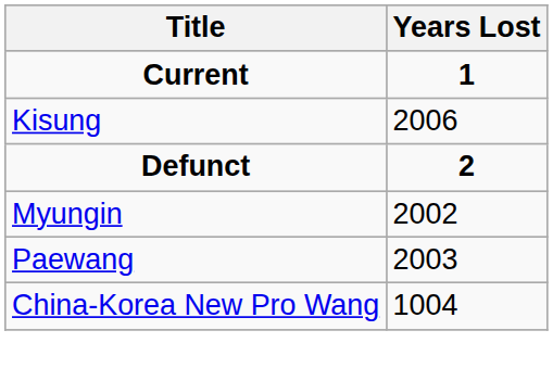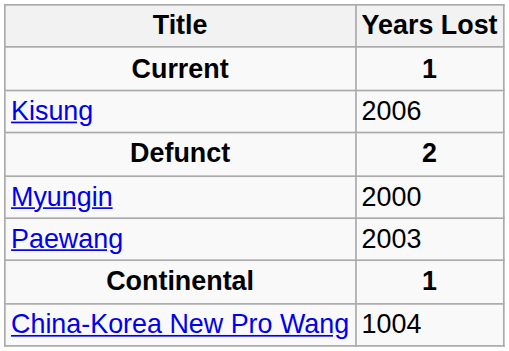 <table class="wikitable">
 <tr>
 <th>Title</th>
 <th>Years Lost</th>
 </tr>
 <tr>
 <td align="center"><strong>Current</strong></td>
 <td align="center"><strong>1</strong></td>
 </tr>
 <tr>
 <td> <a href='#'>Kisung</a></td>
 <td>2006</td>
 </tr>
 <tr>
 <td align="center"><strong>Defunct</strong></td>
 <td align="center"><strong>2</strong></td>
 </tr>
 <tr>
 <td> <a href='#'>Myungin</a></td>
-<td>2002</td>
+<td>2000</td>
 </tr>
 <tr>
 <td> <a href='#'>Paewang</a></td>
 <td>2003</td>
 </tr>
 <tr>
+<td align="center"><strong>Continental</strong></td>
+<td align="center"><strong>1</strong></td>
+</tr>
+<tr>
 <td>  <a href='#'>China-Korea New Pro Wang</a></td>
 <td>1004</td>
 </tr>
 </table>
